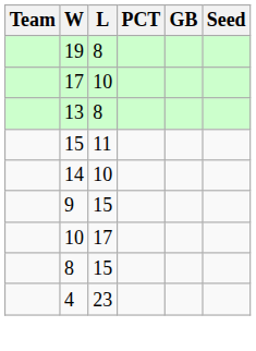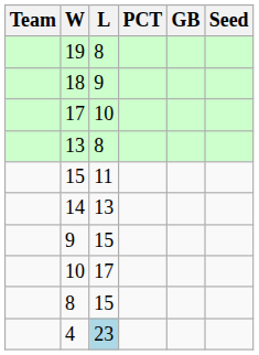 <table class=wikitable>
 <tr>
 <th>Team</th>
 <th>W</th>
 <th>L</th>
 <th>PCT</th>
 <th>GB</th>
 <th>Seed</th>
 </tr>
 <tr bgcolor=#ccffcc>
 <td></td>
 <td>19</td>
 <td>8</td>
+<td></td>
+<td></td>
+<td></td>
+</tr>
+<tr bgcolor=#ccffcc>
+<td></td>
+<td>18</td>
+<td>9</td>
 <td></td>
 <td></td>
 <td></td>
 </tr>
 <tr bgcolor=#ccffcc>
 <td></td>
 <td>17</td>
 <td>10</td>
 <td></td>
 <td></td>
 <td></td>
 </tr>
 <tr bgcolor=#ccffcc>
 <td></td>
 <td>13</td>
 <td>8</td>
 <td></td>
 <td></td>
 <td></td>
 </tr>
 <tr>
 <td></td>
 <td>15</td>
 <td>11</td>
 <td></td>
 <td></td>
 <td></td>
 </tr>
 <tr>
 <td></td>
 <td>14</td>
-<td>10</td>
+<td>13</td>
 <td></td>
 <td></td>
 <td></td>
 </tr>
 <tr>
 <td></td>
 <td>9</td>
 <td>15</td>
 <td></td>
 <td></td>
 <td></td>
 </tr>
 <tr>
 <td></td>
 <td>10</td>
 <td>17</td>
 <td></td>
 <td></td>
 <td></td>
 </tr>
 <tr>
 <td></td>
 <td>8</td>
 <td>15</td>
 <td></td>
 <td></td>
 <td></td>
 </tr>
 <tr>
 <td></td>
 <td>4</td>
-<td>23</td>
+<td style="background: lightblue;">23</td>
 <td></td>
 <td></td>
 <td></td>
 </tr>
 </table>
